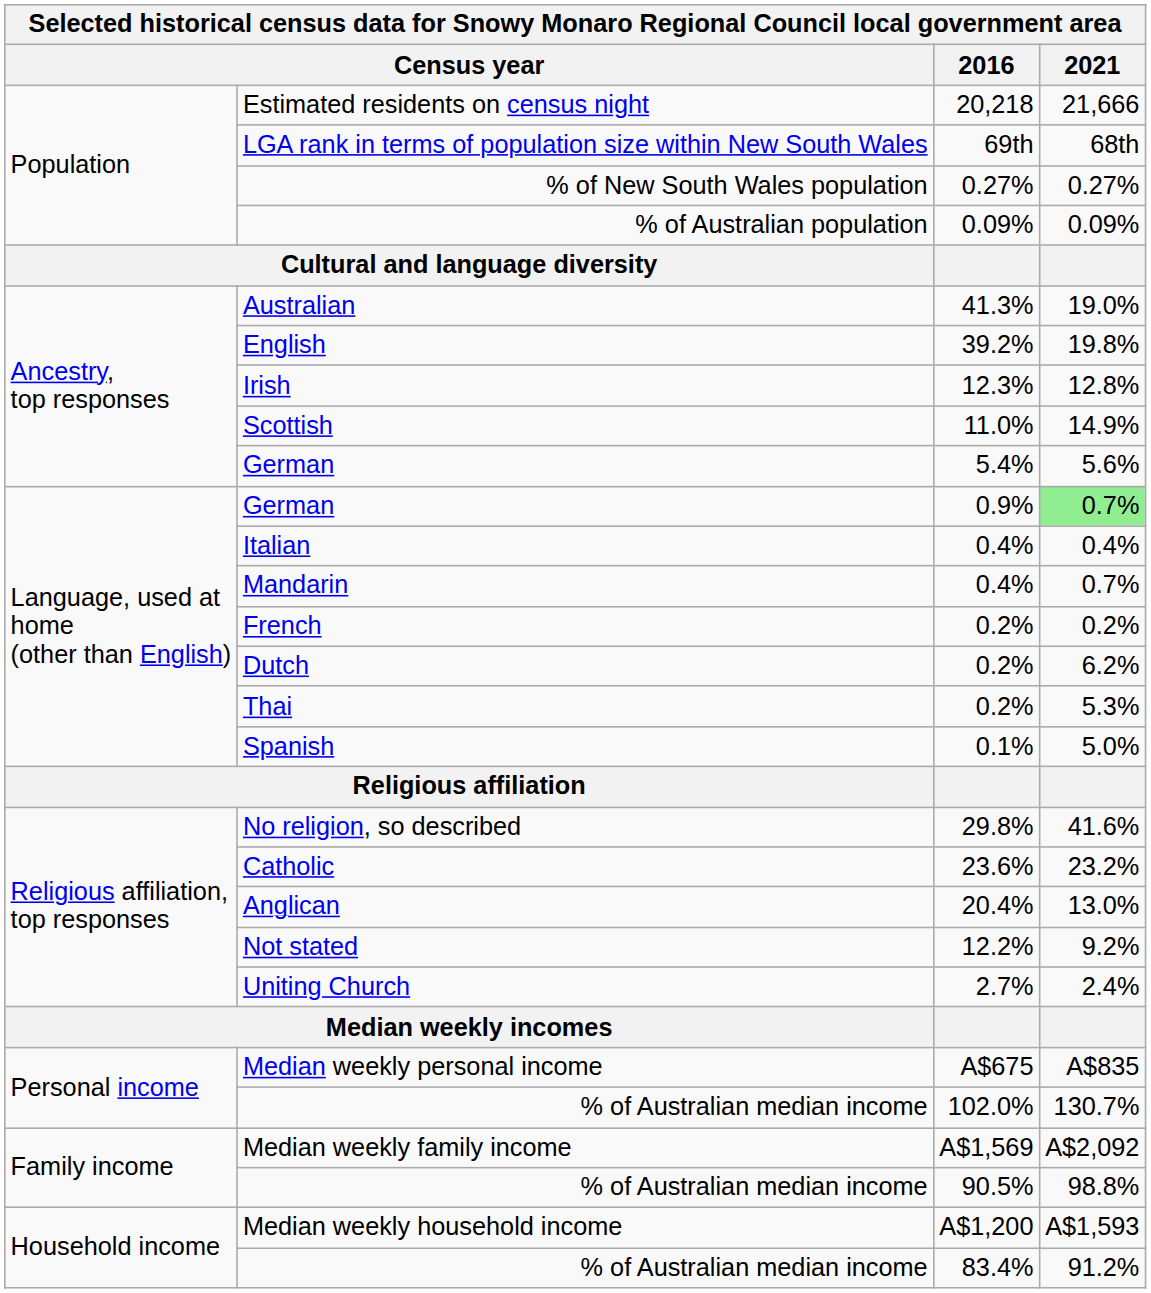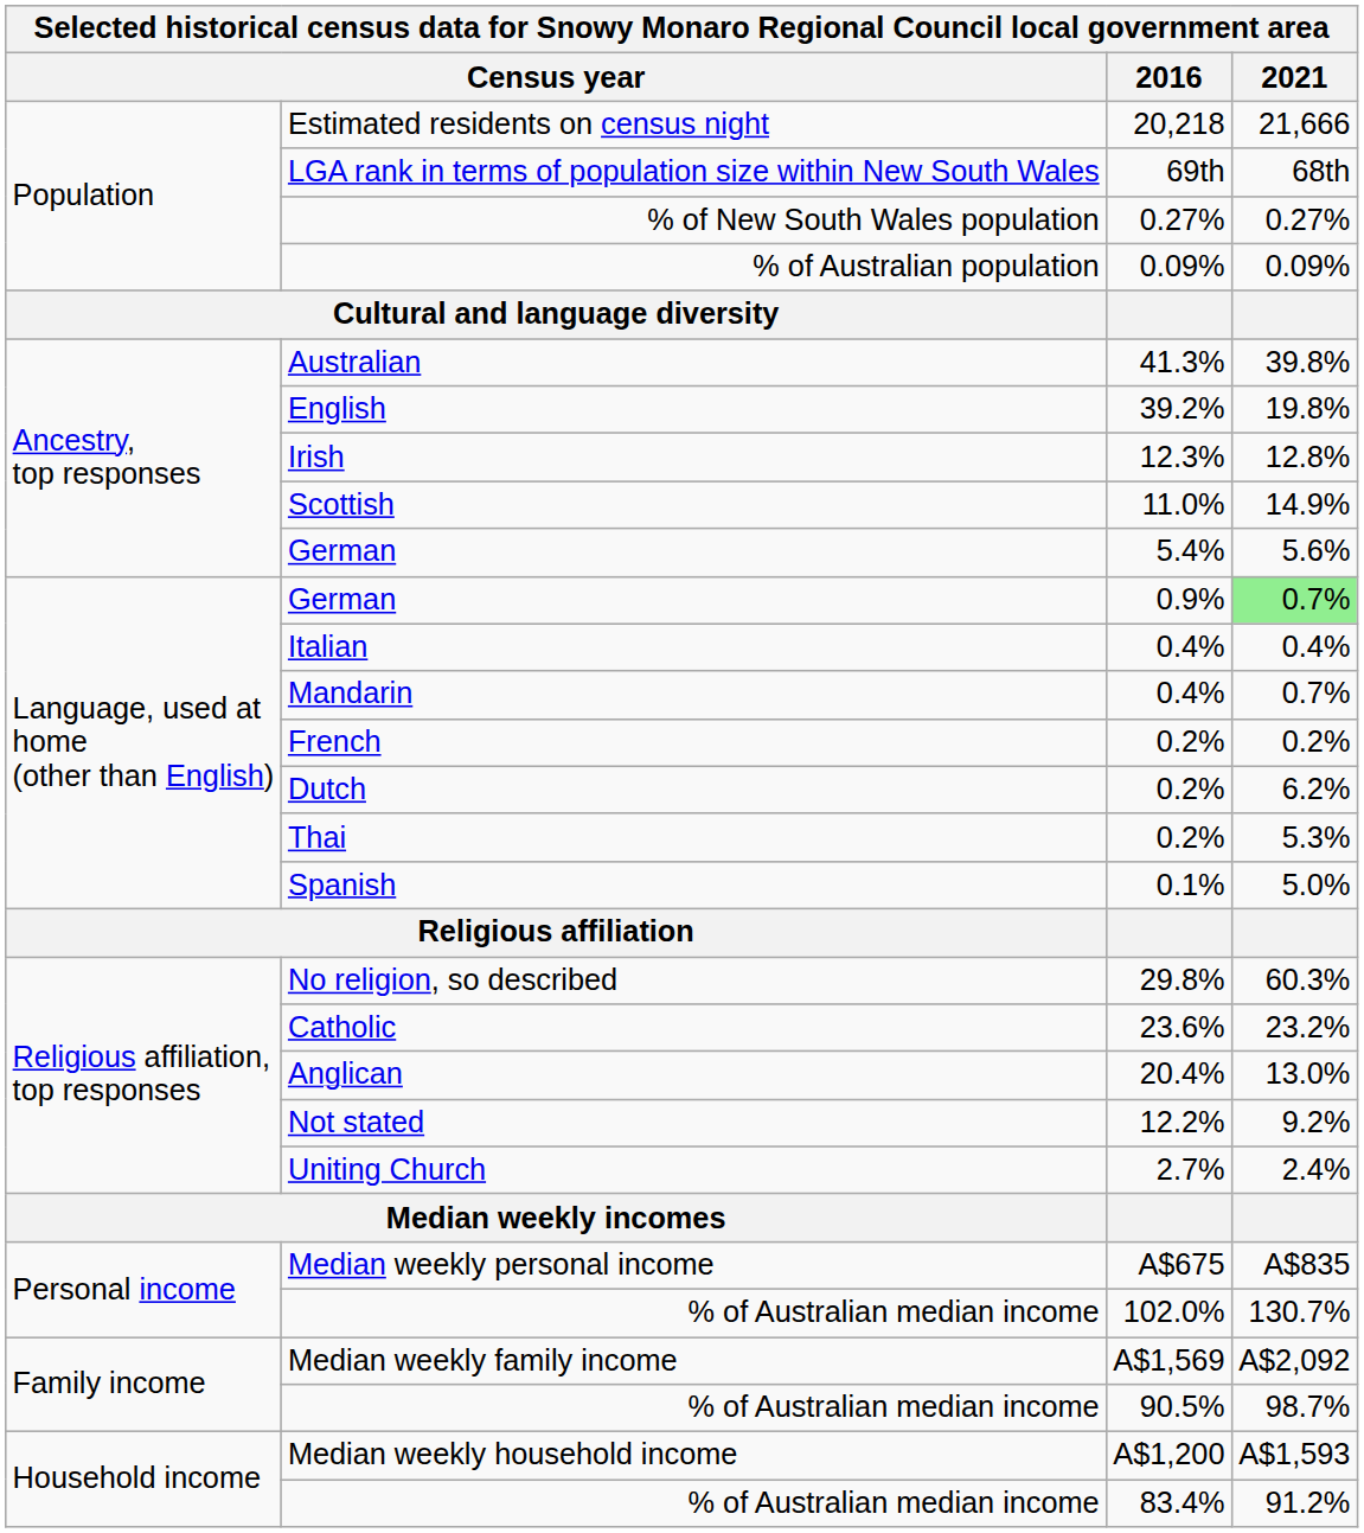 <table class="wikitable">
 <tr>
 <th colspan="5">Selected historical census data for Snowy Monaro Regional Council local government area</th>
 </tr>
 <tr>
 <th colspan="2">Census year</th>
 <th>2016</th>
 <th>2021</th>
 </tr>
 <tr>
 <td rowspan="4">Population</td>
 <td>Estimated residents on <a href='#'>census night</a></td>
 <td align="right">20,218</td>
 <td align="right"> 21,666</td>
 </tr>
 <tr>
 <td align="right"><a href='#'>LGA rank in terms of population size within New South Wales</a></td>
 <td align="right">69th</td>
 <td align="right"> 68th</td>
 </tr>
 <tr>
 <td align="right">% of New South Wales population</td>
 <td align="right">0.27%</td>
 <td align="right"> 0.27%</td>
 </tr>
 <tr>
 <td align="right">% of Australian population</td>
 <td align="right">0.09%</td>
 <td align="right"> 0.09%</td>
 </tr>
 <tr>
 <th colspan="2">Cultural and language diversity</th>
 <th></th>
 <th></th>
 </tr>
 <tr>
 <td rowspan="5"><a href='#'>Ancestry</a>,<br>top responses</td>
 <td><a href='#'>Australian</a></td>
 <td align="right">41.3%</td>
-<td align="right"> 19.0%</td>
+<td align="right"> 39.8%</td>
 </tr>
 <tr>
 <td><a href='#'>English</a></td>
 <td align="right">39.2%</td>
 <td align="right"> 19.8%</td>
 </tr>
 <tr>
 <td><a href='#'>Irish</a></td>
 <td align="right">12.3%</td>
 <td align="right"> 12.8%</td>
 </tr>
 <tr>
 <td><a href='#'>Scottish</a></td>
 <td align="right">11.0%</td>
 <td align="right"> 14.9%</td>
 </tr>
 <tr>
 <td><a href='#'>German</a></td>
 <td align="right">5.4%</td>
 <td align="right"> 5.6%</td>
 </tr>
 <tr>
 <td rowspan="7">Language, used at<br>home<br>(other than <a href='#'>English</a>)</td>
 <td><a href='#'>German</a></td>
 <td align="right">0.9%</td>
 <td align="right" style="background: lightgreen;"> 0.7%</td>
 </tr>
 <tr>
 <td><a href='#'>Italian</a></td>
 <td align="right">0.4%</td>
 <td align="right"> 0.4%</td>
 </tr>
 <tr>
 <td><a href='#'>Mandarin</a></td>
 <td align="right">0.4%</td>
 <td align="right"> 0.7%</td>
 </tr>
 <tr>
 <td><a href='#'>French</a></td>
 <td align="right">0.2%</td>
 <td align="right"> 0.2%</td>
 </tr>
 <tr>
 <td><a href='#'>Dutch</a></td>
 <td align="right">0.2%</td>
 <td align="right"> 6.2%</td>
 </tr>
 <tr>
 <td><a href='#'>Thai</a></td>
 <td align="right">0.2%</td>
 <td align="right"> 5.3%</td>
 </tr>
 <tr>
 <td><a href='#'>Spanish</a></td>
 <td align="right">0.1%</td>
 <td align="right"> 5.0%</td>
 </tr>
 <tr>
 <th colspan="2">Religious affiliation</th>
 <th></th>
 <th></th>
 </tr>
 <tr>
 <td rowspan="5"><a href='#'>Religious</a> affiliation,<br>top responses</td>
 <td><a href='#'>No religion</a>, so described</td>
 <td align="right">29.8%</td>
-<td align="right"> 41.6%</td>
+<td align="right"> 60.3%</td>
 </tr>
 <tr>
 <td><a href='#'>Catholic</a></td>
 <td align="right">23.6%</td>
 <td align="right"> 23.2%</td>
 </tr>
 <tr>
 <td><a href='#'>Anglican</a></td>
 <td align="right">20.4%</td>
 <td align="right"> 13.0%</td>
 </tr>
 <tr>
 <td><a href='#'>Not stated</a></td>
 <td align="right">12.2%</td>
 <td align="right"> 9.2%</td>
 </tr>
 <tr>
 <td><a href='#'>Uniting Church</a></td>
 <td align="right">2.7%</td>
 <td align="right"> 2.4%</td>
 </tr>
 <tr>
 <th colspan="2">Median weekly incomes</th>
 <th></th>
 <th></th>
 </tr>
 <tr>
 <td rowspan="2">Personal <a href='#'>income</a></td>
 <td><a href='#'>Median</a> weekly personal income</td>
 <td align="right">A$675</td>
 <td align="right">A$835</td>
 </tr>
 <tr>
 <td align="right">% of Australian median income</td>
 <td align="right">102.0%</td>
 <td align="right">130.7%</td>
 </tr>
 <tr>
 <td rowspan="2">Family income</td>
 <td>Median weekly family income</td>
 <td align="right">A$1,569</td>
 <td align="right">A$2,092</td>
 </tr>
 <tr>
 <td align="right">% of Australian median income</td>
 <td align="right">90.5%</td>
-<td align="right">98.8%</td>
+<td align="right">98.7%</td>
 </tr>
 <tr>
 <td rowspan="2">Household income</td>
 <td>Median weekly household income</td>
 <td align="right">A$1,200</td>
 <td align="right">A$1,593</td>
 </tr>
 <tr>
 <td align="right">% of Australian median income</td>
 <td align="right">83.4%</td>
 <td align="right">91.2%</td>
 </tr>
 </table>
